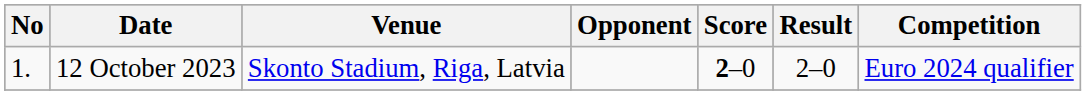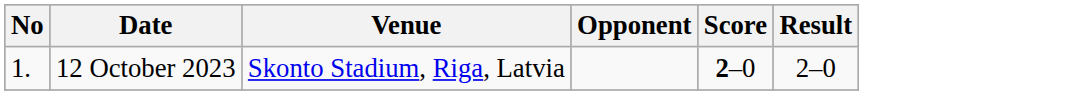 <table class="wikitable" style="font-size:100%;">
 <tr>
 <th>No</th>
 <th>Date</th>
 <th>Venue</th>
 <th>Opponent</th>
 <th>Score</th>
 <th>Result</th>
-<th>Competition</th>
 </tr>
 <tr>
 <td>1.</td>
 <td>12 October 2023</td>
 <td><a href='#'>Skonto Stadium</a>, <a href='#'>Riga</a>, Latvia</td>
 <td></td>
 <td align=center><strong>2</strong>–0</td>
 <td align=center>2–0</td>
-<td><a href='#'> Euro 2024 qualifier</a></td>
 </tr>
 </table>
